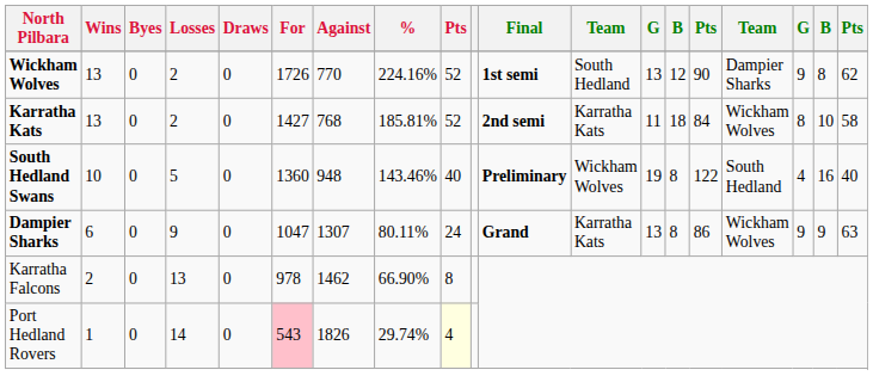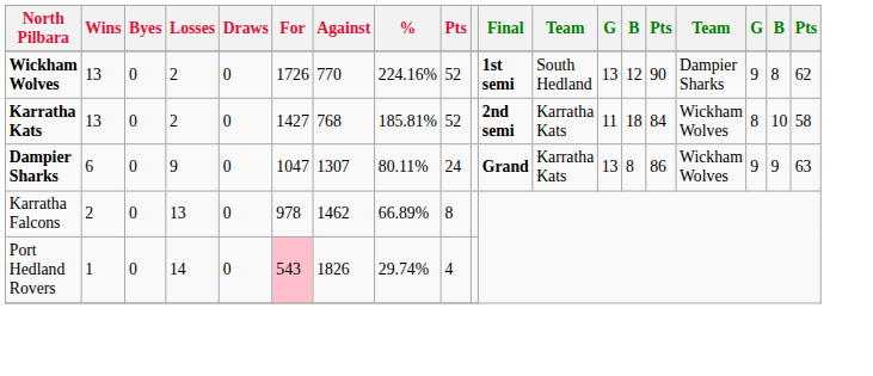 <table style="font-size: 85%; text-align: left;" class="wikitable">
 <tr>
 <th style="color:crimson">North Pilbara</th>
 <th style="color:crimson">Wins</th>
 <th style="color:crimson">Byes</th>
 <th style="color:crimson">Losses</th>
 <th style="color:crimson">Draws</th>
 <th style="color:crimson">For</th>
 <th style="color:crimson">Against</th>
 <th style="color:crimson">%</th>
 <th style="color:crimson">Pts</th>
 <th></th>
 <th style="color:green">Final</th>
 <th style="color:green">Team</th>
 <th style="color:green">G</th>
 <th style="color:green">B</th>
 <th style="color:green">Pts</th>
 <th style="color:green">Team</th>
 <th style="color:green">G</th>
 <th style="color:green">B</th>
 <th style="color:green">Pts</th>
 </tr>
 <tr>
 </tr>
 <tr>
 </tr>
 <tr>
 <td><strong>	Wickham Wolves	</strong></td>
 <td>13</td>
 <td>0</td>
 <td>2</td>
 <td>0</td>
 <td>1726</td>
 <td>770</td>
 <td>224.16%</td>
 <td>52</td>
 <td></td>
 <td><strong>1st semi</strong></td>
 <td>South Hedland</td>
 <td>13</td>
 <td>12</td>
 <td>90</td>
 <td>Dampier Sharks</td>
 <td>9</td>
 <td>8</td>
 <td>62</td>
 </tr>
 <tr>
 <td><strong>	Karratha Kats	</strong></td>
 <td>13</td>
 <td>0</td>
 <td>2</td>
 <td>0</td>
 <td>1427</td>
 <td>768</td>
 <td>185.81%</td>
 <td>52</td>
 <td></td>
 <td><strong>2nd semi</strong></td>
 <td>Karratha Kats</td>
 <td>11</td>
 <td>18</td>
 <td>84</td>
 <td>Wickham Wolves</td>
 <td>8</td>
 <td>10</td>
 <td>58</td>
 </tr>
 <tr>
-<td><strong>	South Hedland Swans	</strong></td>
-<td>10</td>
-<td>0</td>
-<td>5</td>
-<td>0</td>
-<td>1360</td>
-<td>948</td>
-<td>143.46%</td>
-<td>40</td>
-<td></td>
-<td><strong>Preliminary</strong></td>
-<td>Wickham Wolves</td>
-<td>19</td>
-<td>8</td>
-<td>122</td>
-<td>South Hedland</td>
-<td>4</td>
-<td>16</td>
-<td>40</td>
-</tr>
-<tr>
 <td><strong>	Dampier Sharks	</strong></td>
 <td>6</td>
 <td>0</td>
 <td>9</td>
 <td>0</td>
 <td>1047</td>
 <td>1307</td>
 <td>80.11%</td>
 <td>24</td>
 <td></td>
 <td><strong>Grand</strong></td>
 <td>Karratha Kats</td>
 <td>13</td>
 <td>8</td>
 <td>86</td>
 <td>Wickham Wolves</td>
 <td>9</td>
 <td>9</td>
 <td>63</td>
 </tr>
 <tr>
 <td>Karratha Falcons</td>
 <td>2</td>
 <td>0</td>
 <td>13</td>
 <td>0</td>
 <td>978</td>
 <td>1462</td>
-<td>66.90%</td>
+<td>66.89%</td>
 <td>8</td>
 <td></td>
 </tr>
 <tr>
 <td>Port Hedland Rovers</td>
 <td>1</td>
 <td>0</td>
 <td>14</td>
 <td>0</td>
 <td style="background: pink;">543</td>
 <td>1826</td>
 <td>29.74%</td>
-<td style="background: lightyellow;">4</td>
+<td>4</td>
 <td></td>
 </tr>
 <tr>
 </tr>
 </table>
